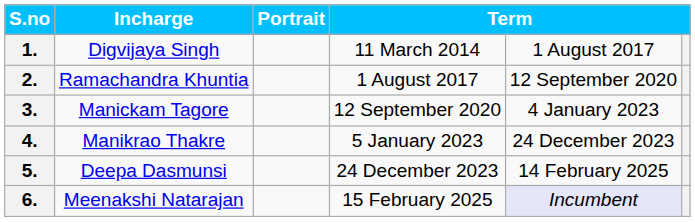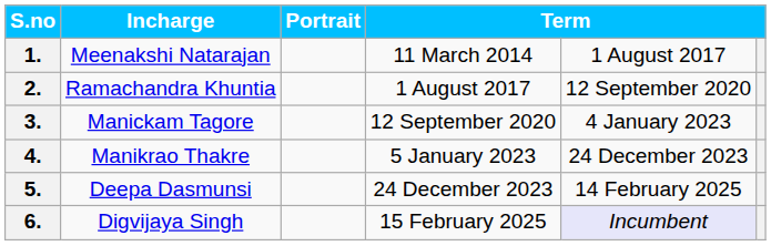 <table class="wikitable sortable" style="text-align:center;">
 <tr>
 <th Style="background-color:#00BFFF; color:white">S.no</th>
 <th Style="background-color:#00BFFF; color:white">Incharge</th>
 <th Style="background-color:#00BFFF; color:white">Portrait</th>
 <th Style="background-color:#00BFFF; color:white" colspan=3>Term</th>
 </tr>
 <tr>
 <th>1.</th>
-<td><a href='#'>Digvijaya Singh</a></td>
+<td><a href='#'>Meenakshi Natarajan</a></td>
 <td></td>
 <td>11 March 2014</td>
 <td>1 August 2017</td>
 <th></th>
 </tr>
 <tr>
 <th>2.</th>
 <td><a href='#'>Ramachandra Khuntia</a></td>
 <td></td>
 <td>1 August 2017</td>
 <td>12 September 2020</td>
 <th></th>
 </tr>
 <tr>
 <th>3.</th>
 <td><a href='#'>Manickam Tagore</a></td>
 <td></td>
 <td>12 September 2020</td>
 <td>4 January 2023</td>
 <th></th>
 </tr>
 <tr>
 <th>4.</th>
 <td><a href='#'>Manikrao Thakre</a></td>
 <td></td>
 <td>5 January 2023</td>
 <td>24 December 2023</td>
 <th></th>
 </tr>
 <tr>
 <th>5.</th>
 <td><a href='#'>Deepa Dasmunsi</a></td>
 <td></td>
 <td>24 December 2023</td>
 <td>14 February 2025</td>
 <th></th>
 </tr>
 <tr>
 <th>6.</th>
-<td><a href='#'>Meenakshi Natarajan</a></td>
+<td><a href='#'>Digvijaya Singh</a></td>
 <td></td>
 <td>15 February 2025</td>
 <td style="background: lavender;"><em>Incumbent</em><br></td>
 <th></th>
 </tr>
 </table>
